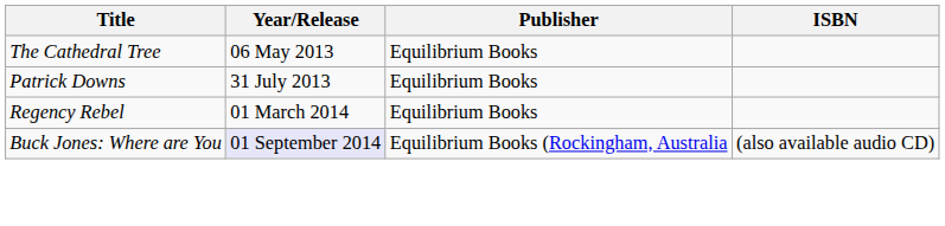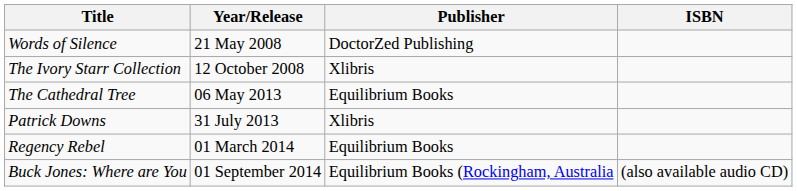 <table class="wikitable">
 <tr>
 <th>Title</th>
 <th>Year/Release</th>
 <th>Publisher</th>
 <th>ISBN</th>
+</tr>
+<tr>
+<td><em>Words of Silence</em></td>
+<td>21 May 2008</td>
+<td>DoctorZed Publishing</td>
+<td></td>
+</tr>
+<tr>
+<td><em>The Ivory Starr Collection</em></td>
+<td>12 October 2008</td>
+<td>Xlibris</td>
+<td></td>
 </tr>
 <tr>
 <td><em>The Cathedral Tree</em></td>
 <td>06 May 2013</td>
 <td>Equilibrium Books</td>
 <td></td>
 </tr>
 <tr>
 <td><em>Patrick Downs</em></td>
 <td>31 July 2013</td>
-<td>Equilibrium Books</td>
+<td>Xlibris</td>
 <td></td>
 </tr>
 <tr>
 <td><em>Regency Rebel</em></td>
 <td>01 March 2014</td>
 <td>Equilibrium Books</td>
 <td></td>
 </tr>
 <tr>
 <td><em>Buck Jones: Where are You</em></td>
-<td style="background: lavender;">01 September 2014</td>
+<td>01 September 2014</td>
 <td>Equilibrium Books (<a href='#'>Rockingham, Australia</a></td>
 <td> (also available audio CD)<br></td>
 </tr>
 </table>
